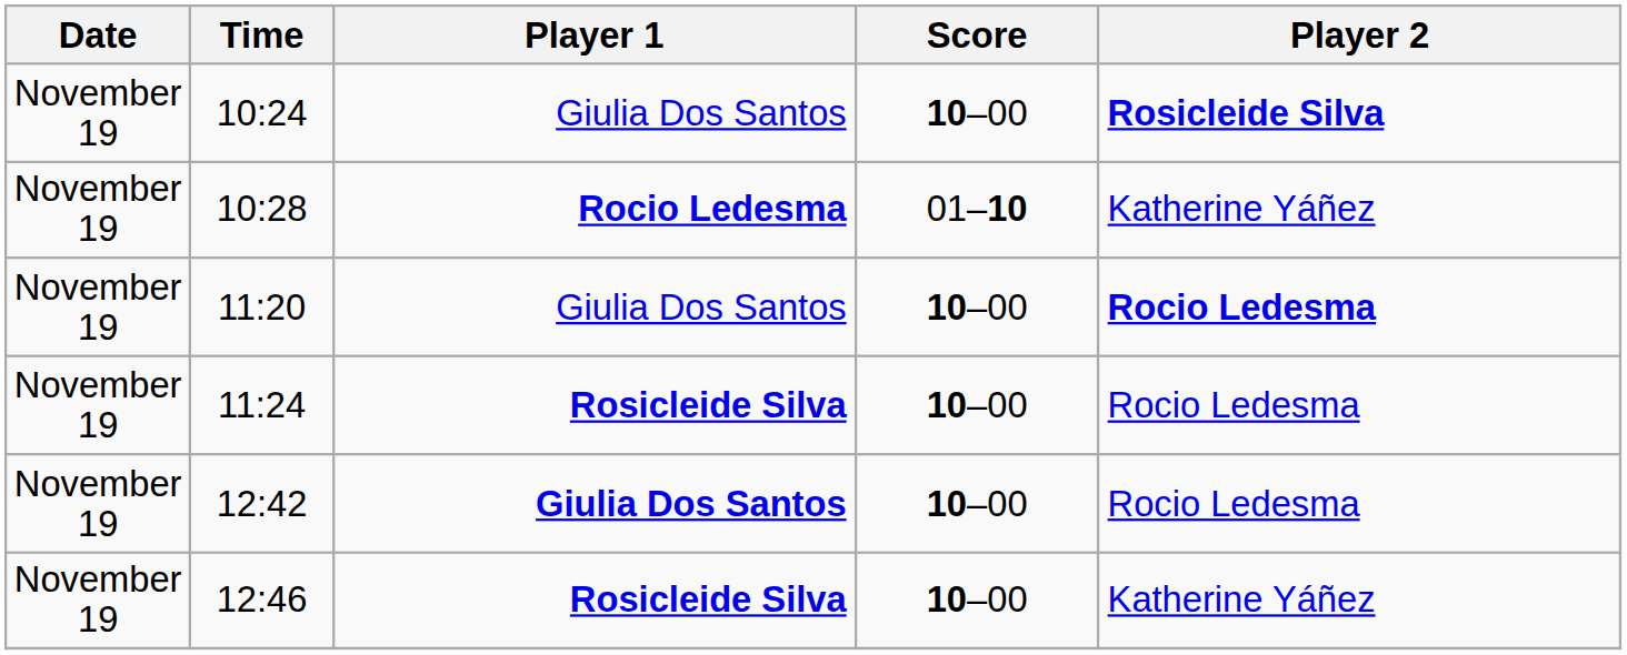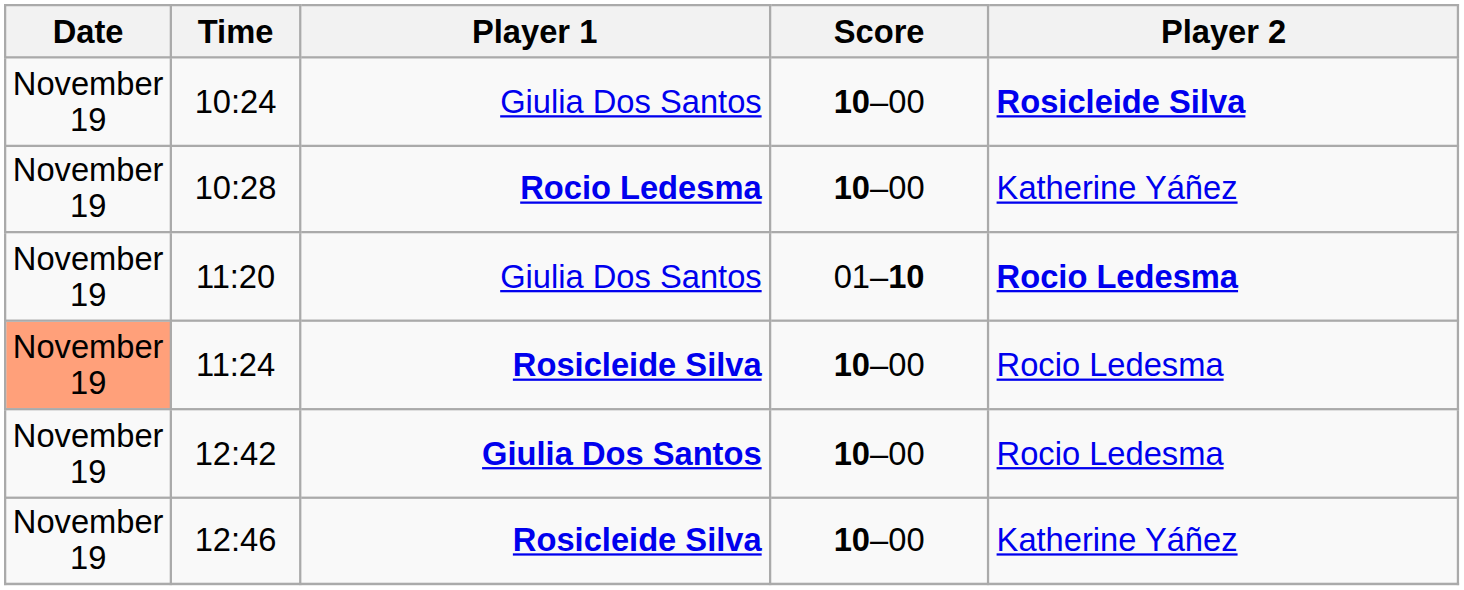 <table class="wikitable" style="font-size:90%; text-align:center">
 <tr>
 <th width="50">Date</th>
 <th width="50">Time</th>
 <th width="200">Player 1</th>
 <th width="90">Score</th>
 <th width="200">Player 2</th>
 </tr>
 <tr>
 <td>November 19</td>
 <td>10:24</td>
 <td align="right"><a href='#'>Giulia Dos Santos</a> </td>
 <td><strong>10</strong>–00</td>
 <td align="left"><strong> <a href='#'>Rosicleide Silva</a></strong></td>
 </tr>
 <tr>
 <td>November 19</td>
 <td>10:28</td>
 <td align="right"><strong><a href='#'>Rocio Ledesma</a> </strong></td>
-<td>01–<strong>10</strong></td>
+<td><strong>10</strong>–00</td>
 <td align="left"> <a href='#'>Katherine Yáñez</a></td>
 </tr>
 <tr>
 <td>November 19</td>
 <td>11:20</td>
 <td align="right"><a href='#'>Giulia Dos Santos</a> </td>
-<td><strong>10</strong>–00</td>
+<td>01–<strong>10</strong></td>
 <td align="left"><strong> <a href='#'>Rocio Ledesma</a></strong></td>
 </tr>
 <tr>
-<td>November 19</td>
+<td style="background: lightsalmon;">November 19</td>
 <td>11:24</td>
 <td align="right"><strong><a href='#'>Rosicleide Silva</a> </strong></td>
 <td><strong>10</strong>–00</td>
 <td align="left"> <a href='#'>Rocio Ledesma</a></td>
 </tr>
 <tr>
 <td>November 19</td>
 <td>12:42</td>
 <td align="right"><strong><a href='#'>Giulia Dos Santos</a> </strong></td>
 <td><strong>10</strong>–00</td>
 <td align="left"> <a href='#'>Rocio Ledesma</a></td>
 </tr>
 <tr>
 <td>November 19</td>
 <td>12:46</td>
 <td align="right"><strong><a href='#'>Rosicleide Silva</a> </strong></td>
 <td><strong>10</strong>–00</td>
 <td align="left"> <a href='#'>Katherine Yáñez</a></td>
 </tr>
 <tr>
 </tr>
 </table>
